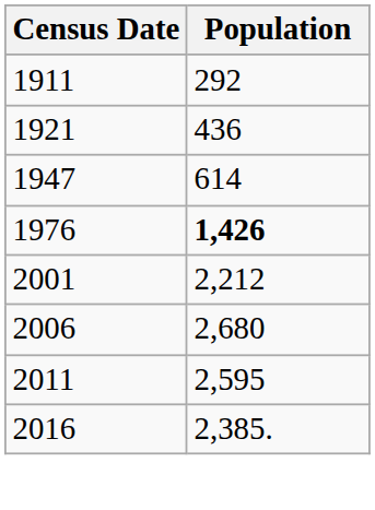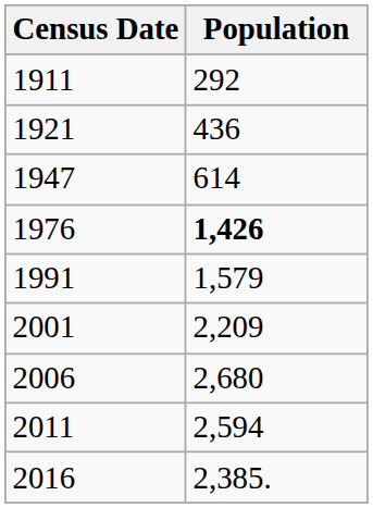 <table class="wikitable floatright width="40%">
 <tr>
 <th width="50%">Census Date</th>
 <th>Population</th>
 </tr>
 <tr align="left">
 <td>1911</td>
 <td>292</td>
 </tr>
 <tr align="left">
 <td>1921</td>
 <td>436</td>
 </tr>
 <tr align="left">
 <td>1947</td>
 <td>614</td>
 </tr>
 <tr align="left">
 <td>1976</td>
 <td><strong>1,426</strong></td>
 </tr>
 <tr align="left">
+<td>1991</td>
+<td>1,579</td>
+</tr>
+<tr align="left">
 <td>2001</td>
-<td>2,212</td>
+<td>2,209</td>
 </tr>
 <tr align="left">
 <td>2006</td>
 <td>2,680</td>
 </tr>
 <tr align="left">
 <td>2011</td>
-<td>2,595</td>
+<td>2,594</td>
 </tr>
 <tr align="left">
 <td>2016</td>
 <td>2,385.</td>
 </tr>
 </table>
